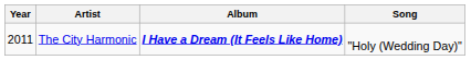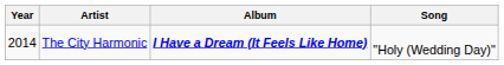 <table class="wikitable">
 <tr>
 <th><small>Year</small></th>
 <th><small>Artist</small></th>
 <th><small>Album</small></th>
 <th><small>Song</small></th>
 </tr>
 <tr>
-<td>2011</td>
+<td>2014</td>
 <td><a href='#'>The City Harmonic</a></td>
 <td><strong><em><a href='#'>I Have a Dream (It Feels Like Home)</a></em></strong></td>
 <td style="text-align:center;"><br>"Holy (Wedding Day)"</td>
 </tr>
 </table>
